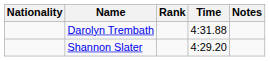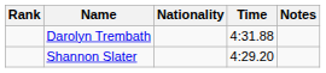 <table class="wikitable sortable" style="text-align:center">
 <tr>
+<th>Rank</th>
+<th>Name</th>
 <th>Nationality</th>
-<th>Name</th>
-<th>Rank</th>
 <th>Time</th>
 <th>Notes</th>
 </tr>
 <tr>
+<td align=center></td>
+<td align=left><a href='#'>Darolyn Trembath</a></td>
 <td align=left></td>
-<td align=left><a href='#'>Darolyn Trembath</a></td>
-<td align=center></td>
 <td>4:31.88</td>
 <td></td>
 </tr>
 <tr>
+<td align=center></td>
+<td align=left><a href='#'>Shannon Slater</a></td>
 <td align=left></td>
-<td align=left><a href='#'>Shannon Slater</a></td>
-<td align=center></td>
 <td>4:29.20</td>
 <td></td>
 </tr>
 </table>
